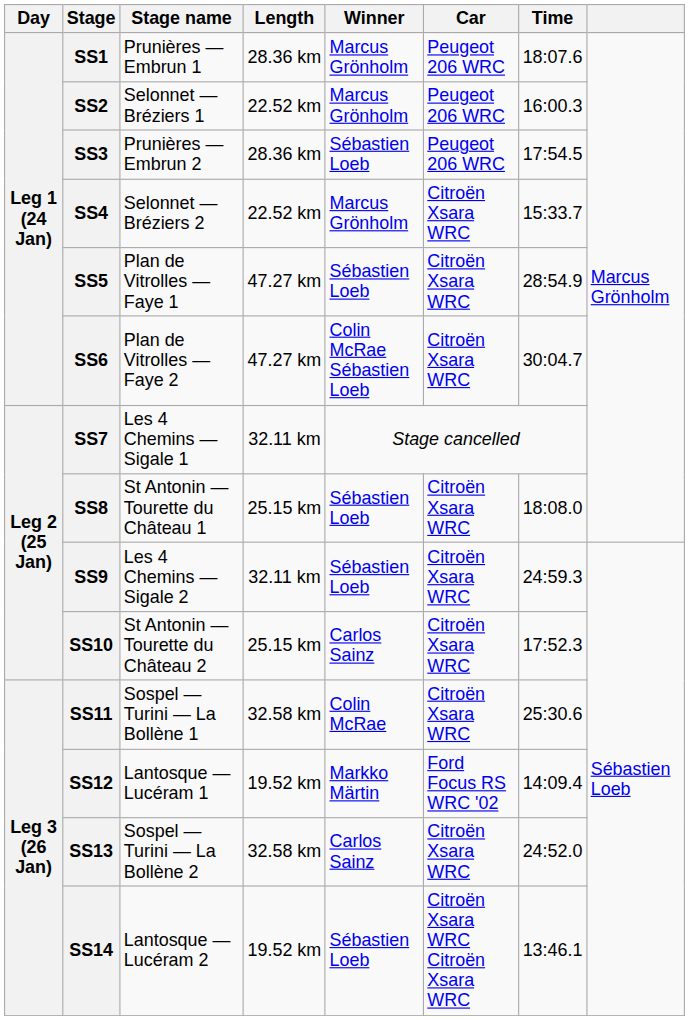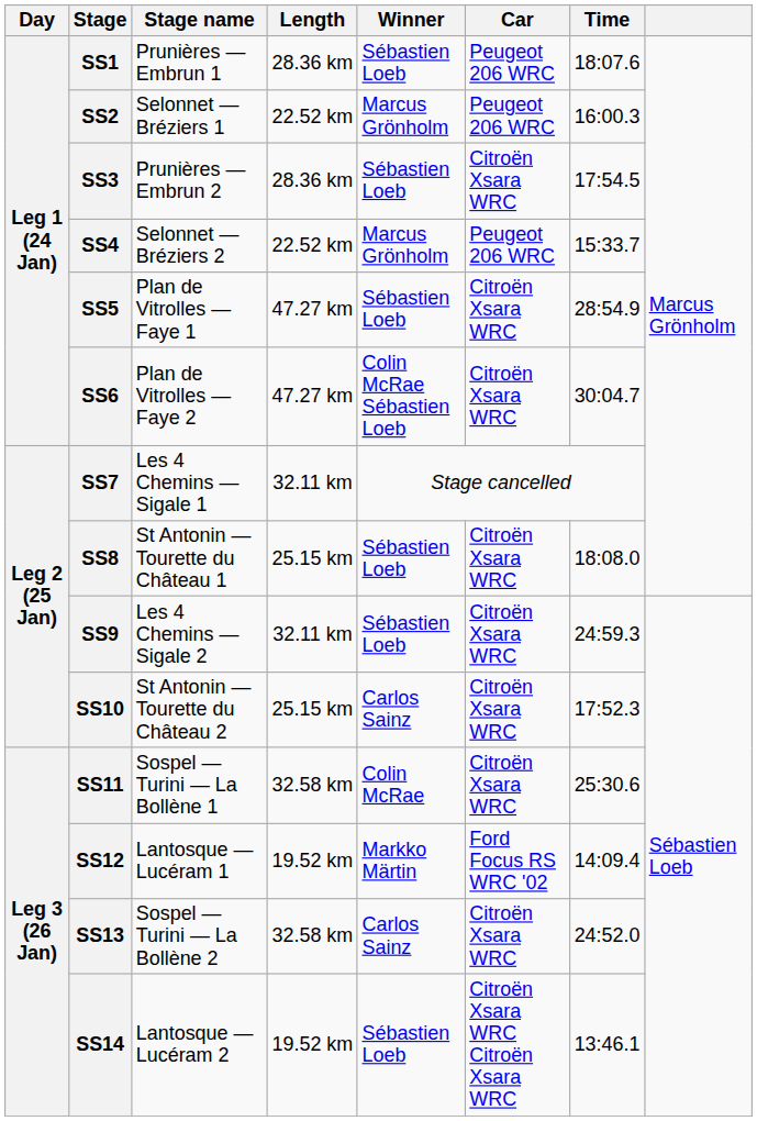 <table class="wikitable">
 <tr>
 <th>Day</th>
 <th>Stage</th>
 <th>Stage name</th>
 <th>Length</th>
 <th>Winner</th>
 <th>Car</th>
 <th>Time</th>
 <th></th>
 </tr>
 <tr>
 <th rowspan="6">Leg 1 (24 Jan)</th>
 <th>SS1</th>
 <td>Prunières — Embrun 1</td>
 <td align="center">28.36 km</td>
-<td> <a href='#'>Marcus Grönholm</a></td>
+<td> <a href='#'>Sébastien Loeb</a></td>
 <td><a href='#'>Peugeot 206 WRC</a></td>
 <td>18:07.6</td>
 <td rowspan="8"> <a href='#'>Marcus Grönholm</a></td>
 </tr>
 <tr>
 <th>SS2</th>
 <td>Selonnet — Bréziers 1</td>
 <td align="center">22.52 km</td>
 <td> <a href='#'>Marcus Grönholm</a></td>
 <td><a href='#'>Peugeot 206 WRC</a></td>
 <td>16:00.3</td>
 </tr>
 <tr>
 <th>SS3</th>
 <td>Prunières — Embrun 2</td>
 <td align="center">28.36 km</td>
 <td> <a href='#'>Sébastien Loeb</a></td>
-<td><a href='#'>Peugeot 206 WRC</a></td>
+<td><a href='#'>Citroën Xsara WRC</a></td>
 <td>17:54.5</td>
 </tr>
 <tr>
 <th>SS4</th>
 <td>Selonnet — Bréziers 2</td>
 <td align="center">22.52 km</td>
 <td> <a href='#'>Marcus Grönholm</a></td>
-<td><a href='#'>Citroën Xsara WRC</a></td>
+<td><a href='#'>Peugeot 206 WRC</a></td>
 <td>15:33.7</td>
 </tr>
 <tr>
 <th>SS5</th>
 <td>Plan de Vitrolles — Faye 1</td>
 <td align="center">47.27 km</td>
 <td> <a href='#'>Sébastien Loeb</a></td>
 <td><a href='#'>Citroën Xsara WRC</a></td>
 <td>28:54.9</td>
 </tr>
 <tr>
 <th>SS6</th>
 <td>Plan de Vitrolles — Faye 2</td>
 <td align="center">47.27 km</td>
 <td> <a href='#'>Colin McRae</a><br> <a href='#'>Sébastien Loeb</a></td>
 <td><a href='#'>Citroën Xsara WRC</a></td>
 <td>30:04.7</td>
 </tr>
 <tr>
 <th rowspan="4">Leg 2 (25 Jan)</th>
 <th>SS7</th>
 <td>Les 4 Chemins — Sigale 1</td>
 <td align="center">32.11 km</td>
 <td colspan="3" align="center"><em>Stage cancelled</em></td>
 </tr>
 <tr>
 <th>SS8</th>
 <td>St Antonin — Tourette du Château 1</td>
 <td align="center">25.15 km</td>
 <td> <a href='#'>Sébastien Loeb</a></td>
 <td><a href='#'>Citroën Xsara WRC</a></td>
 <td>18:08.0</td>
 </tr>
 <tr>
 <th>SS9</th>
 <td>Les 4 Chemins — Sigale 2</td>
 <td align="center">32.11 km</td>
 <td> <a href='#'>Sébastien Loeb</a></td>
 <td><a href='#'>Citroën Xsara WRC</a></td>
 <td>24:59.3</td>
 <td rowspan="6"> <a href='#'>Sébastien Loeb</a></td>
 </tr>
 <tr>
 <th>SS10</th>
 <td>St Antonin — Tourette du Château 2</td>
 <td align="center">25.15 km</td>
 <td> <a href='#'>Carlos Sainz</a></td>
 <td><a href='#'>Citroën Xsara WRC</a></td>
 <td>17:52.3</td>
 </tr>
 <tr>
 <th rowspan="4">Leg 3 (26 Jan)</th>
 <th>SS11</th>
 <td>Sospel — Turini — La Bollène 1</td>
 <td align="center">32.58 km</td>
 <td> <a href='#'>Colin McRae</a></td>
 <td><a href='#'>Citroën Xsara WRC</a></td>
 <td>25:30.6</td>
 </tr>
 <tr>
 <th>SS12</th>
 <td>Lantosque — Lucéram 1</td>
 <td align="center">19.52 km</td>
 <td> <a href='#'>Markko Märtin</a></td>
 <td><a href='#'>Ford Focus RS WRC '02</a></td>
 <td>14:09.4</td>
 </tr>
 <tr>
 <th>SS13</th>
 <td>Sospel — Turini — La Bollène 2</td>
 <td align="center">32.58 km</td>
 <td> <a href='#'>Carlos Sainz</a></td>
 <td><a href='#'>Citroën Xsara WRC</a></td>
 <td>24:52.0</td>
 </tr>
 <tr>
 <th>SS14</th>
 <td>Lantosque — Lucéram 2</td>
 <td align="center">19.52 km</td>
 <td> <a href='#'>Sébastien Loeb</a></td>
 <td><a href='#'>Citroën Xsara WRC</a><br><a href='#'>Citroën Xsara WRC</a></td>
 <td>13:46.1</td>
 </tr>
 <tr>
 </tr>
 </table>
